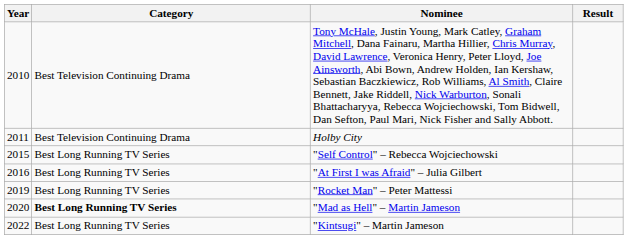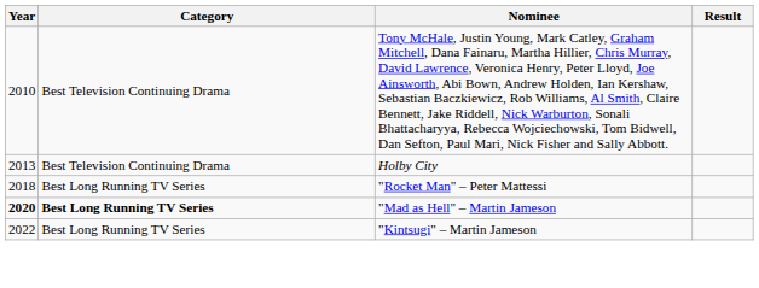 <table class="wikitable" width=70%>
 <tr>
 <th scope="col">Year</th>
 <th width="400" scope="col">Category</th>
 <th width="375" scope="col">Nominee</th>
 <th width="65" scope="col">Result</th>
 </tr>
 <tr>
 <td>2010</td>
 <td scope="row">Best Television Continuing Drama</td>
 <td><a href='#'>Tony McHale</a>, Justin Young, Mark Catley, <a href='#'>Graham Mitchell</a>, Dana Fainaru, Martha Hillier, <a href='#'>Chris Murray</a>, <a href='#'>David Lawrence</a>, Veronica Henry, Peter Lloyd, <a href='#'>Joe Ainsworth</a>, Abi Bown, Andrew Holden, Ian Kershaw, Sebastian Baczkiewicz, Rob Williams, <a href='#'>Al Smith</a>, Claire Bennett, Jake Riddell, <a href='#'>Nick Warburton</a>, Sonali Bhattacharyya, Rebecca Wojciechowski, Tom Bidwell, Dan Sefton, Paul Mari, Nick Fisher and Sally Abbott.</td>
 <td></td>
 </tr>
 <tr>
-<td>2011</td>
+<td>2013</td>
 <td scope="row">Best Television Continuing Drama</td>
 <td><em>Holby City</em></td>
 <td></td>
 </tr>
 <tr>
-<td>2015</td>
-<td scope="row">Best Long Running TV Series</td>
-<td>"<a href='#'>Self Control</a>" – Rebecca Wojciechowski</td>
-<td></td>
-</tr>
-<tr>
-<td>2016</td>
-<td scope="row">Best Long Running TV Series</td>
-<td>"<a href='#'>At First I was Afraid</a>" – Julia Gilbert</td>
-<td></td>
-</tr>
-<tr>
-<td>2019</td>
+<td>2018</td>
 <td scope="row">Best Long Running TV Series</td>
 <td>"<a href='#'>Rocket Man</a>" – Peter Mattessi</td>
 <td></td>
 </tr>
 <tr>
-<td>2020</td>
+<td><strong>2020</strong></td>
 <td scope="row"><strong>Best Long Running TV Series</strong></td>
 <td>"<a href='#'>Mad as Hell</a>" – <a href='#'>Martin Jameson</a></td>
 <td></td>
 </tr>
 <tr>
 <td>2022</td>
 <td scope="row">Best Long Running TV Series</td>
 <td>"<a href='#'>Kintsugi</a>" – Martin Jameson</td>
 <td></td>
 </tr>
 </table>
